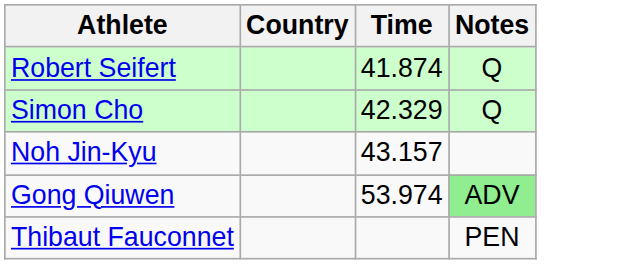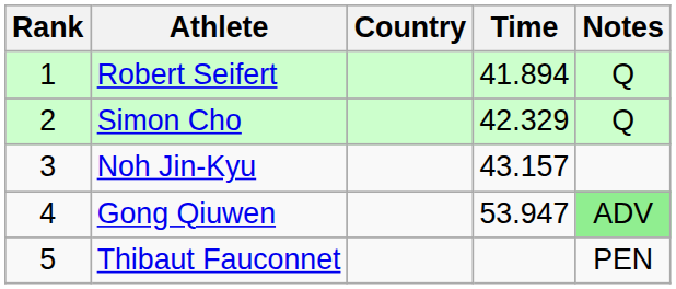 <table class="wikitable sortable" style="text-align:center">
 <tr>
+<th>Rank</th>
 <th>Athlete</th>
 <th>Country</th>
 <th>Time</th>
 <th>Notes</th>
 </tr>
 <tr bgcolor=ccffcc>
+<td>1</td>
 <td align=left><a href='#'>Robert Seifert</a></td>
 <td align=left></td>
-<td>41.874</td>
+<td>41.894</td>
 <td>Q</td>
 </tr>
 <tr bgcolor=ccffcc>
+<td>2</td>
 <td align=left><a href='#'>Simon Cho</a></td>
 <td align=left></td>
 <td>42.329</td>
 <td>Q</td>
 </tr>
 <tr>
+<td>3</td>
 <td align=left><a href='#'>Noh Jin-Kyu</a></td>
 <td align=left></td>
 <td>43.157</td>
 <td></td>
 </tr>
 <tr>
+<td>4</td>
 <td align=left><a href='#'>Gong Qiuwen</a></td>
 <td align=left></td>
-<td>53.974</td>
+<td>53.947</td>
 <td style="background: lightgreen;">ADV</td>
 </tr>
 <tr>
+<td>5</td>
 <td align=left><a href='#'>Thibaut Fauconnet</a></td>
 <td align=left></td>
 <td></td>
 <td>PEN</td>
 </tr>
 </table>
